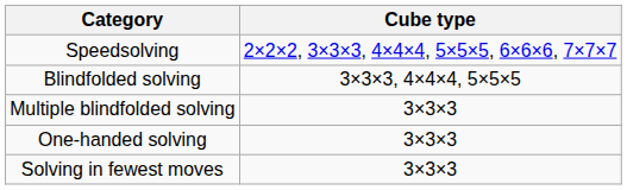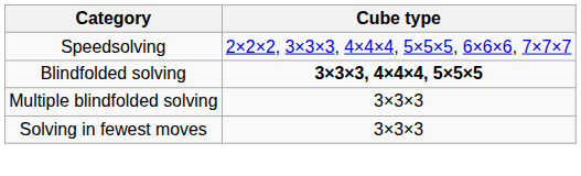 <table class="wikitable" style="text-align:center">
 <tr>
 <th>Category</th>
 <th>Cube type</th>
 </tr>
 <tr>
 <td>Speedsolving</td>
 <td><a href='#'>2×2×2</a>, <a href='#'>3×3×3</a>, <a href='#'>4×4×4</a>, <a href='#'>5×5×5</a>, <a href='#'>6×6×6</a>, <a href='#'>7×7×7</a></td>
 </tr>
 <tr>
 <td>Blindfolded solving</td>
-<td>3×3×3, 4×4×4, 5×5×5</td>
+<td><strong>3×3×3, 4×4×4, 5×5×5</strong></td>
 </tr>
 <tr>
 <td>Multiple blindfolded solving</td>
-<td>3×3×3</td>
-</tr>
-<tr>
-<td>One-handed solving</td>
 <td>3×3×3</td>
 </tr>
 <tr>
 <td>Solving in fewest moves</td>
 <td>3×3×3</td>
 </tr>
 </table>
